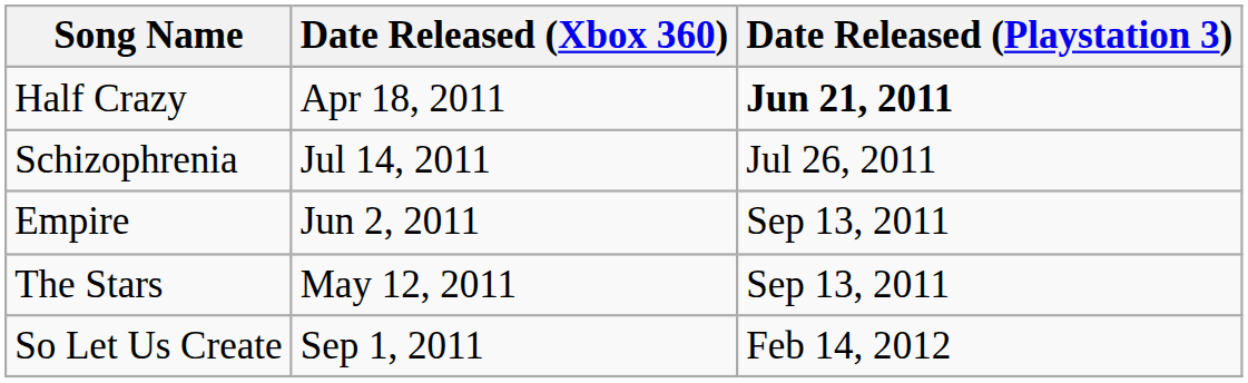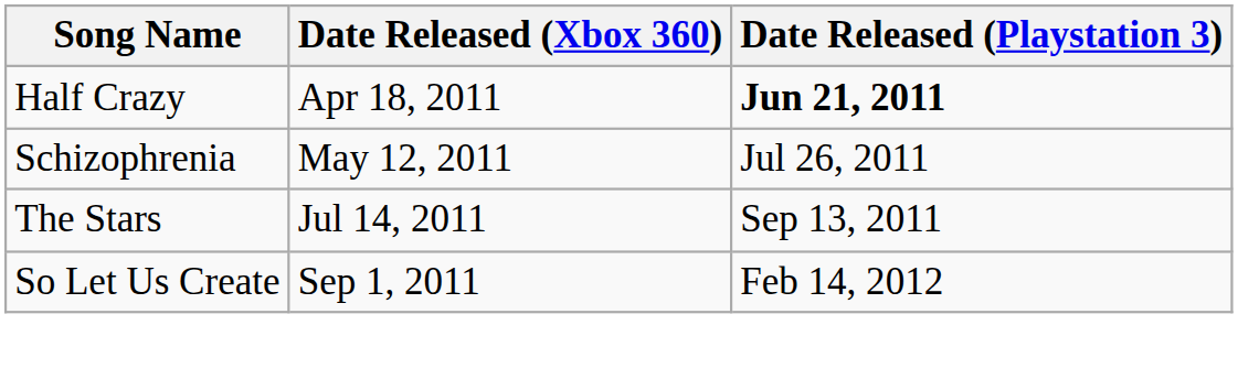 <table class="wikitable">
 <tr>
 <th>Song Name</th>
 <th>Date Released (<a href='#'>Xbox 360</a>)</th>
 <th>Date Released (<a href='#'>Playstation 3</a>)</th>
 </tr>
 <tr>
 <td>Half Crazy</td>
 <td>Apr 18, 2011</td>
 <td><strong>Jun 21, 2011</strong></td>
 </tr>
 <tr>
 <td>Schizophrenia</td>
-<td>Jul 14, 2011</td>
+<td>May 12, 2011</td>
 <td>Jul 26, 2011</td>
 </tr>
 <tr>
-<td>Empire</td>
-<td>Jun 2, 2011</td>
-<td>Sep 13, 2011</td>
-</tr>
-<tr>
 <td>The Stars</td>
-<td>May 12, 2011</td>
+<td>Jul 14, 2011</td>
 <td>Sep 13, 2011</td>
 </tr>
 <tr>
 <td>So Let Us Create</td>
 <td>Sep 1, 2011</td>
 <td>Feb 14, 2012</td>
 </tr>
 </table>
